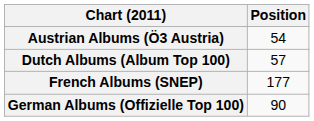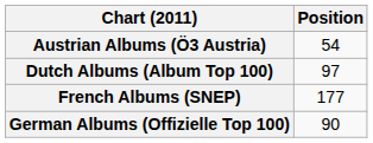 <table class="wikitable sortable plainrowheaders" style="text-align:center">
 <tr>
 <th scope="col">Chart (2011)</th>
 <th scope="col">Position</th>
 </tr>
 <tr>
 <th scope="row">Austrian Albums (Ö3 Austria)</th>
 <td>54</td>
 </tr>
 <tr>
 <th scope="row">Dutch Albums (Album Top 100)</th>
-<td>57</td>
+<td>97</td>
 </tr>
 <tr>
 <th scope="row">French Albums (SNEP)</th>
 <td>177</td>
 </tr>
 <tr>
 <th scope="row">German Albums (Offizielle Top 100)</th>
 <td>90</td>
 </tr>
 </table>
